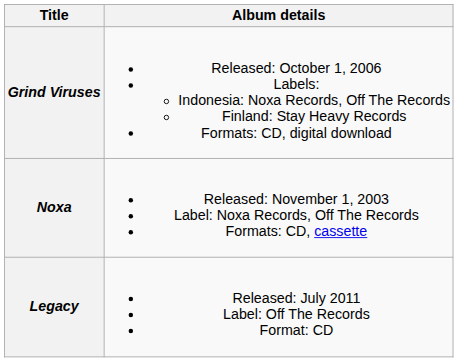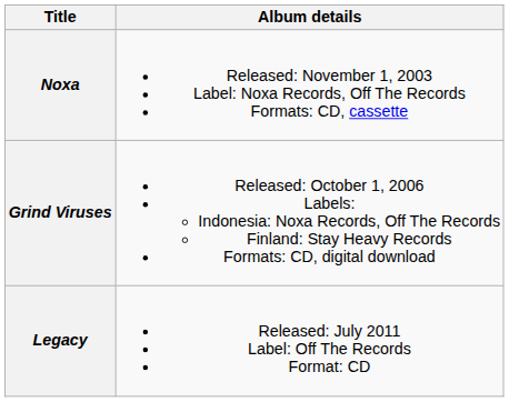 <table class="wikitable plainrowheaders" style="text-align:center;">
 <tr>
 <th scope="col">Title</th>
 <th scope="col">Album details</th>
 </tr>
 <tr>
+<th scope="row"><em>Noxa</em></th>
+<td><br><ul><li>Released: November 1, 2003</li><li>Label: Noxa Records, Off The Records</li><li>Formats: CD, <a href='#'>cassette</a></li></ul></td>
+</tr>
+<tr>
 <th scope="row"><em>Grind Viruses</em></th>
 <td><br><ul><li>Released: October 1, 2006</li><li>Labels:<ul><li>Indonesia: Noxa Records, Off The Records</li><li>Finland: Stay Heavy Records</li></ul></li><li>Formats: CD, digital download</li></ul></td>
-</tr>
-<tr>
-<th scope="row"><em>Noxa</em></th>
-<td><br><ul><li>Released: November 1, 2003</li><li>Label: Noxa Records, Off The Records</li><li>Formats: CD, <a href='#'>cassette</a></li></ul></td>
 </tr>
 <tr>
 <th scope="row"><em>Legacy</em></th>
 <td><br><ul><li>Released: July 2011</li><li>Label: Off The Records</li><li>Format: CD</li></ul></td>
 </tr>
 </table>
